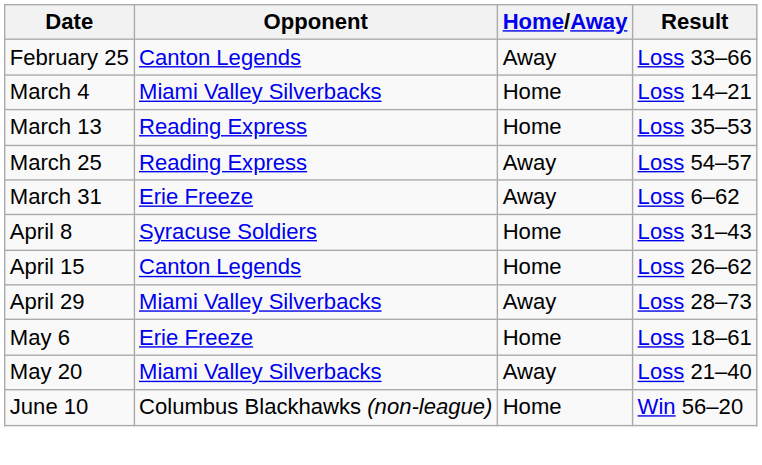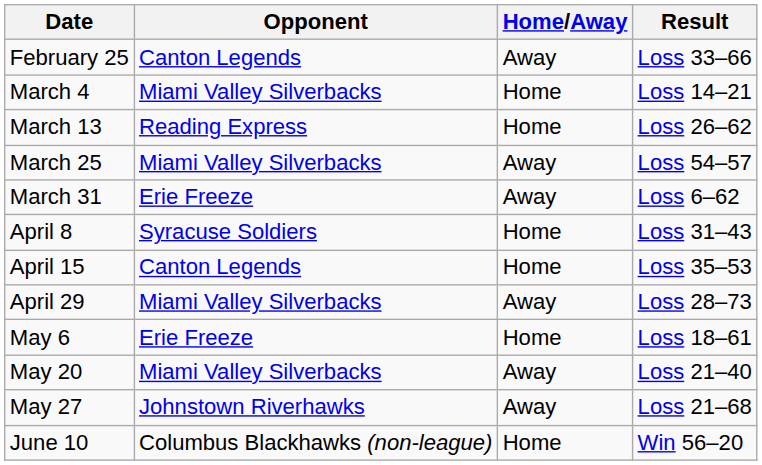 <table class="wikitable">
 <tr>
 <th>Date</th>
 <th>Opponent</th>
 <th><a href='#'>Home</a>/<a href='#'>Away</a></th>
 <th>Result</th>
 </tr>
 <tr>
 <td>February 25</td>
 <td><a href='#'>Canton Legends</a></td>
 <td>Away</td>
 <td><a href='#'>Loss</a> 33–66</td>
 </tr>
 <tr>
 <td>March 4</td>
 <td><a href='#'>Miami Valley Silverbacks</a></td>
 <td>Home</td>
 <td><a href='#'>Loss</a> 14–21</td>
 </tr>
 <tr>
 <td>March 13</td>
 <td><a href='#'>Reading Express</a></td>
 <td>Home</td>
-<td><a href='#'>Loss</a> 35–53</td>
+<td><a href='#'>Loss</a> 26–62</td>
 </tr>
 <tr>
 <td>March 25</td>
-<td><a href='#'>Reading Express</a></td>
+<td><a href='#'>Miami Valley Silverbacks</a></td>
 <td>Away</td>
 <td><a href='#'>Loss</a> 54–57</td>
 </tr>
 <tr>
 <td>March 31</td>
 <td><a href='#'>Erie Freeze</a></td>
 <td>Away</td>
 <td><a href='#'>Loss</a> 6–62</td>
 </tr>
 <tr>
 <td>April 8</td>
 <td><a href='#'>Syracuse Soldiers</a></td>
 <td>Home</td>
 <td><a href='#'>Loss</a> 31–43</td>
 </tr>
 <tr>
 <td>April 15</td>
 <td><a href='#'>Canton Legends</a></td>
 <td>Home</td>
-<td><a href='#'>Loss</a> 26–62</td>
+<td><a href='#'>Loss</a> 35–53</td>
 </tr>
 <tr>
 <td>April 29</td>
 <td><a href='#'>Miami Valley Silverbacks</a></td>
 <td>Away</td>
 <td><a href='#'>Loss</a> 28–73</td>
 </tr>
 <tr>
 <td>May 6</td>
 <td><a href='#'>Erie Freeze</a></td>
 <td>Home</td>
 <td><a href='#'>Loss</a> 18–61</td>
 </tr>
 <tr>
 <td>May 20</td>
 <td><a href='#'>Miami Valley Silverbacks</a></td>
 <td>Away</td>
 <td><a href='#'>Loss</a> 21–40</td>
 </tr>
 <tr>
+<td>May 27</td>
+<td><a href='#'>Johnstown Riverhawks</a></td>
+<td>Away</td>
+<td><a href='#'>Loss</a> 21–68</td>
+</tr>
+<tr>
 <td>June 10</td>
 <td>Columbus Blackhawks <em>(non-league)</em></td>
 <td>Home</td>
 <td><a href='#'>Win</a> 56–20</td>
 </tr>
 </table>
